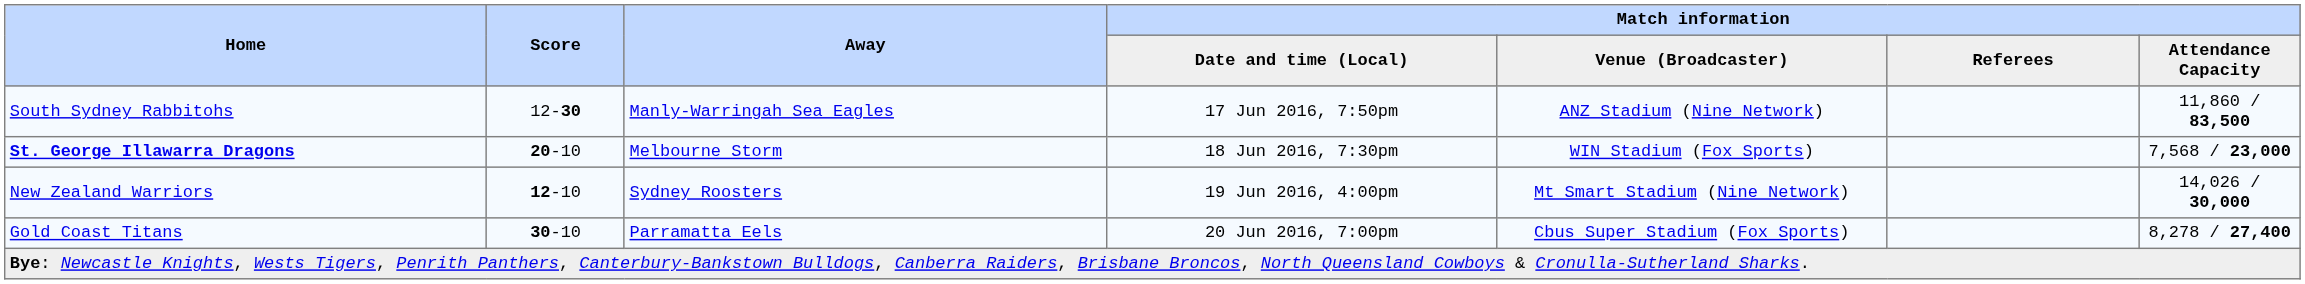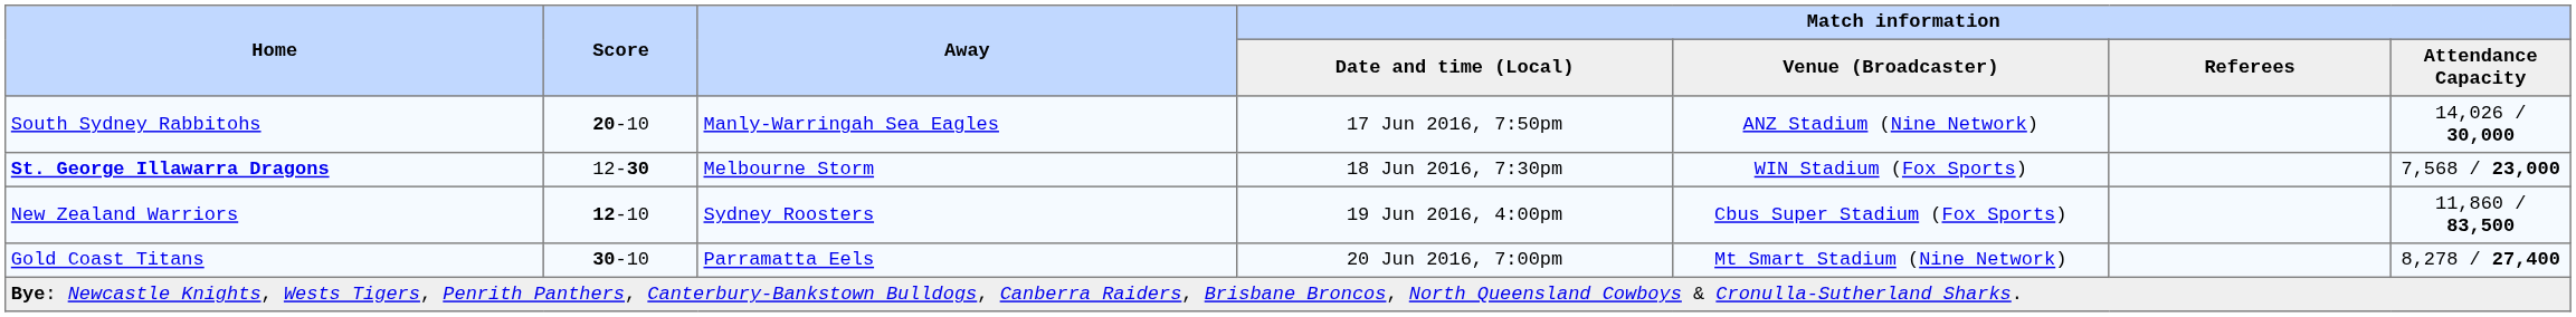 <table border="1" cellpadding="3" cellspacing="0" style="border-collapse:collapse; font-size:90%; width:100%;">
 <tr style="background:#c1d8ff;">
 <th rowspan="2" style="width:21%;">Home</th>
 <th rowspan="2" style="width:6%;">Score</th>
 <th rowspan="2" style="width:21%;">Away</th>
 <th colspan=6>Match information</th>
 </tr>
 <tr style="background:#efefef;">
 <th width=17%>Date and time (Local)</th>
 <th width="17%">Venue (Broadcaster)</th>
 <th width=11%>Referees</th>
 <th width=7%>Attendance <strong>Capacity</strong></th>
 </tr>
 <tr style="text-align:center; background:#f5faff;">
 <td align="left"> <a href='#'>South Sydney Rabbitohs</a></td>
-<td>12-<strong>30</strong></td>
+<td><strong>20</strong>-10</td>
 <td align="left"><a href='#'>Manly-Warringah Sea Eagles</a></td>
 <td>17 Jun 2016, 7:50pm</td>
 <td><a href='#'>ANZ Stadium</a>  (<a href='#'>Nine Network</a>)</td>
 <td></td>
-<td>11,860  / <strong>83,500</strong></td>
+<td>14,026 / <strong>30,000</strong></td>
 </tr>
 <tr style="text-align:center; background:#f5faff;">
 <td align="left"><strong> <a href='#'>St. George Illawarra Dragons</a></strong></td>
-<td><strong>20</strong>-10</td>
+<td>12-<strong>30</strong></td>
 <td align="left"> <a href='#'>Melbourne Storm</a></td>
 <td>18 Jun 2016, 7:30pm</td>
 <td><a href='#'>WIN Stadium</a>  (<a href='#'>Fox Sports</a>)</td>
 <td></td>
 <td>7,568 / <strong>23,000</strong></td>
 </tr>
 <tr style="text-align:center; background:#f5faff;">
 <td align="left"> <a href='#'>New Zealand Warriors</a></td>
 <td><strong>12</strong>-10</td>
 <td align="left"> <a href='#'>Sydney Roosters</a></td>
 <td>19 Jun 2016, 4:00pm</td>
-<td><a href='#'>Mt Smart Stadium</a>  (<a href='#'>Nine Network</a>)</td>
+<td><a href='#'>Cbus Super Stadium</a>  (<a href='#'>Fox Sports</a>)</td>
 <td></td>
-<td>14,026 / <strong>30,000</strong></td>
+<td>11,860  / <strong>83,500</strong></td>
 </tr>
 <tr style="text-align:center; background:#f5faff;">
 <td align="left"> <a href='#'>Gold Coast Titans</a></td>
 <td><strong>30</strong>-10</td>
 <td align="left"> <a href='#'>Parramatta Eels</a></td>
 <td>20 Jun 2016, 7:00pm</td>
-<td><a href='#'>Cbus Super Stadium</a>  (<a href='#'>Fox Sports</a>)</td>
+<td><a href='#'>Mt Smart Stadium</a>  (<a href='#'>Nine Network</a>)</td>
 <td></td>
 <td>8,278 / <strong>27,400</strong></td>
 </tr>
 <tr style="text-align:center; background:#efefef;">
 <td colspan="7" align="left"><strong>Bye</strong>: <em><a href='#'>Newcastle Knights</a></em>, <em><a href='#'>Wests Tigers</a></em>, <em><a href='#'>Penrith Panthers</a></em>, <em><a href='#'>Canterbury-Bankstown Bulldogs</a></em>, <em><a href='#'>Canberra Raiders</a></em>, <em><a href='#'>Brisbane Broncos</a></em>, <em><a href='#'>North Queensland Cowboys</a></em> & <em><a href='#'>Cronulla-Sutherland Sharks</a></em>.</td>
 </tr>
 </table>
